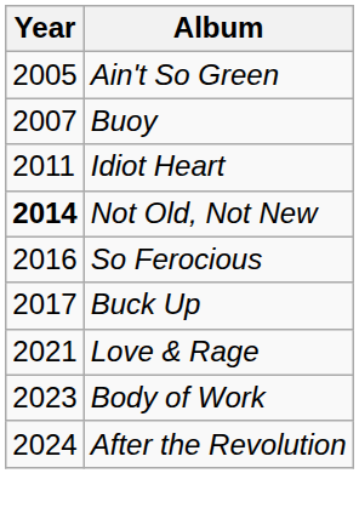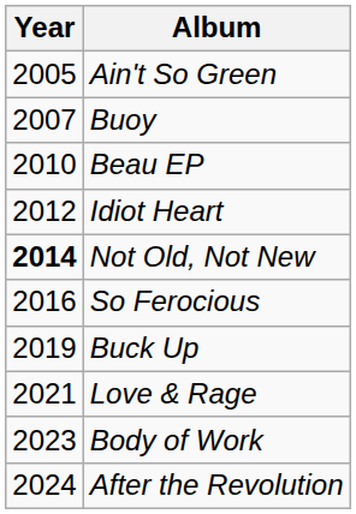 <table class="wikitable">
 <tr>
 <th>Year</th>
 <th>Album</th>
 </tr>
 <tr>
 <td>2005</td>
 <td><em>Ain't So Green</em></td>
 </tr>
 <tr>
 <td>2007</td>
 <td><em>Buoy</em></td>
 </tr>
 <tr>
-<td>2011</td>
+<td>2010</td>
+<td><em>Beau EP</em></td>
+</tr>
+<tr>
+<td>2012</td>
 <td><em>Idiot Heart</em></td>
 </tr>
 <tr>
 <td><strong>2014</strong></td>
 <td><em>Not Old, Not New</em></td>
 </tr>
 <tr>
 <td>2016</td>
 <td><em>So Ferocious</em></td>
 </tr>
 <tr>
-<td>2017</td>
+<td>2019</td>
 <td><em>Buck Up</em></td>
 </tr>
 <tr>
 <td>2021</td>
 <td><em>Love & Rage</em></td>
 </tr>
 <tr>
 <td>2023</td>
 <td><em>Body of Work</em></td>
 </tr>
 <tr>
 <td>2024</td>
 <td><em>After the Revolution</em></td>
 </tr>
 </table>
